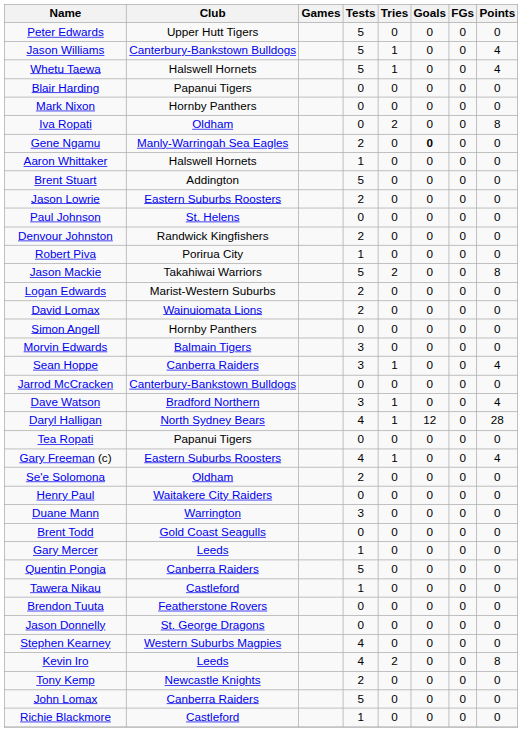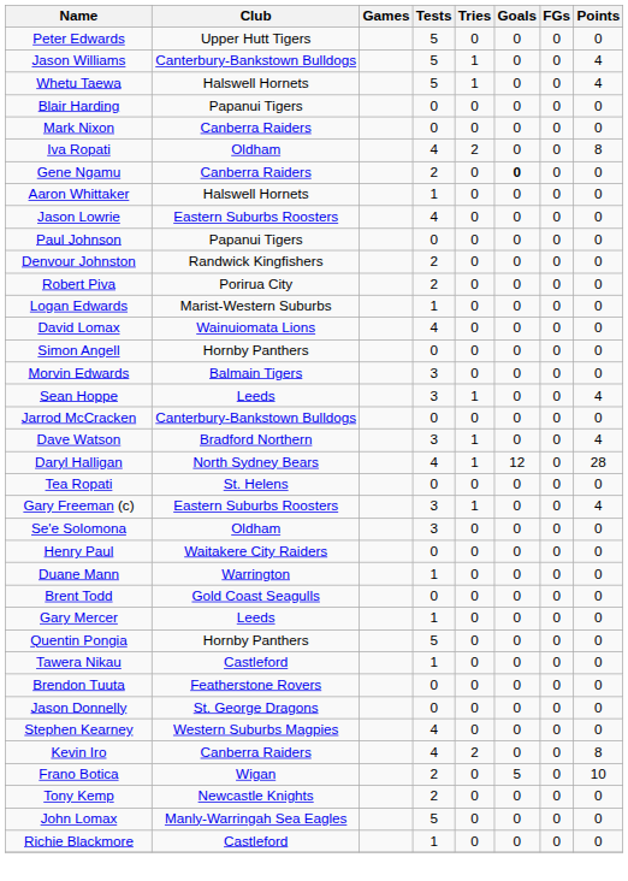 <table class="wikitable sortable" style="text-align: center;">
 <tr>
 <th style="width:10em">Name</th>
 <th>Club</th>
 <th>Games</th>
 <th>Tests</th>
 <th>Tries</th>
 <th>Goals</th>
 <th>FGs</th>
 <th>Points</th>
 </tr>
 <tr>
 <td><a href='#'>Peter Edwards</a></td>
 <td> Upper Hutt Tigers</td>
 <td></td>
 <td>5</td>
 <td>0</td>
 <td>0</td>
 <td>0</td>
 <td>0</td>
 </tr>
 <tr>
 <td><a href='#'>Jason Williams</a></td>
 <td> <a href='#'>Canterbury-Bankstown Bulldogs</a></td>
 <td></td>
 <td>5</td>
 <td>1</td>
 <td>0</td>
 <td>0</td>
 <td>4</td>
 </tr>
 <tr>
 <td><a href='#'>Whetu Taewa</a></td>
 <td> Halswell Hornets</td>
 <td></td>
 <td>5</td>
 <td>1</td>
 <td>0</td>
 <td>0</td>
 <td>4</td>
 </tr>
 <tr>
 <td><a href='#'>Blair Harding</a></td>
 <td> Papanui Tigers</td>
 <td></td>
 <td>0</td>
 <td>0</td>
 <td>0</td>
 <td>0</td>
 <td>0</td>
 </tr>
 <tr>
 <td><a href='#'>Mark Nixon</a></td>
-<td> Hornby Panthers</td>
+<td> <a href='#'>Canberra Raiders</a></td>
 <td></td>
 <td>0</td>
 <td>0</td>
 <td>0</td>
 <td>0</td>
 <td>0</td>
 </tr>
 <tr>
 <td><a href='#'>Iva Ropati</a></td>
 <td> <a href='#'>Oldham</a></td>
 <td></td>
-<td>0</td>
+<td>4</td>
 <td>2</td>
 <td>0</td>
 <td>0</td>
 <td>8</td>
 </tr>
 <tr>
 <td><a href='#'>Gene Ngamu</a></td>
-<td> <a href='#'>Manly-Warringah Sea Eagles</a></td>
+<td> <a href='#'>Canberra Raiders</a></td>
 <td></td>
 <td>2</td>
 <td>0</td>
 <td><strong>0</strong></td>
 <td>0</td>
 <td>0</td>
 </tr>
 <tr>
 <td><a href='#'>Aaron Whittaker</a></td>
 <td>Halswell Hornets</td>
 <td></td>
 <td>1</td>
 <td>0</td>
 <td>0</td>
 <td>0</td>
 <td>0</td>
 </tr>
 <tr>
-<td><a href='#'>Brent Stuart</a></td>
-<td>Addington</td>
-<td></td>
-<td>5</td>
-<td>0</td>
-<td>0</td>
-<td>0</td>
-<td>0</td>
-</tr>
-<tr>
 <td><a href='#'>Jason Lowrie</a></td>
 <td> <a href='#'>Eastern Suburbs Roosters</a></td>
 <td></td>
-<td>2</td>
+<td>4</td>
 <td>0</td>
 <td>0</td>
 <td>0</td>
 <td>0</td>
 </tr>
 <tr>
 <td><a href='#'>Paul Johnson</a></td>
-<td> <a href='#'>St. Helens</a></td>
+<td> Papanui Tigers</td>
 <td></td>
 <td>0</td>
 <td>0</td>
 <td>0</td>
 <td>0</td>
 <td>0</td>
 </tr>
 <tr>
 <td><a href='#'>Denvour Johnston</a></td>
 <td> Randwick Kingfishers</td>
 <td></td>
 <td>2</td>
 <td>0</td>
 <td>0</td>
 <td>0</td>
 <td>0</td>
 </tr>
 <tr>
 <td><a href='#'>Robert Piva</a></td>
 <td> Porirua City</td>
 <td></td>
-<td>1</td>
+<td>2</td>
 <td>0</td>
 <td>0</td>
 <td>0</td>
 <td>0</td>
 </tr>
 <tr>
-<td><a href='#'>Jason Mackie</a></td>
-<td> Takahiwai Warriors</td>
-<td></td>
-<td>5</td>
-<td>2</td>
-<td>0</td>
-<td>0</td>
-<td>8</td>
-</tr>
-<tr>
 <td><a href='#'>Logan Edwards</a></td>
 <td>Marist-Western Suburbs</td>
 <td></td>
-<td>2</td>
+<td>1</td>
 <td>0</td>
 <td>0</td>
 <td>0</td>
 <td>0</td>
 </tr>
 <tr>
 <td><a href='#'>David Lomax</a></td>
 <td><a href='#'>Wainuiomata Lions</a></td>
 <td></td>
-<td>2</td>
+<td>4</td>
 <td>0</td>
 <td>0</td>
 <td>0</td>
 <td>0</td>
 </tr>
 <tr>
 <td><a href='#'>Simon Angell</a></td>
 <td> Hornby Panthers</td>
 <td></td>
 <td>0</td>
 <td>0</td>
 <td>0</td>
 <td>0</td>
 <td>0</td>
 </tr>
 <tr>
 <td><a href='#'>Morvin Edwards</a></td>
 <td> <a href='#'>Balmain Tigers</a></td>
 <td></td>
 <td>3</td>
 <td>0</td>
 <td>0</td>
 <td>0</td>
 <td>0</td>
 </tr>
 <tr>
 <td><a href='#'>Sean Hoppe</a></td>
-<td> <a href='#'>Canberra Raiders</a></td>
+<td> <a href='#'>Leeds</a></td>
 <td></td>
 <td>3</td>
 <td>1</td>
 <td>0</td>
 <td>0</td>
 <td>4</td>
 </tr>
 <tr>
 <td><a href='#'>Jarrod McCracken</a></td>
 <td> <a href='#'>Canterbury-Bankstown Bulldogs</a></td>
 <td></td>
 <td>0</td>
 <td>0</td>
 <td>0</td>
 <td>0</td>
 <td>0</td>
 </tr>
 <tr>
 <td><a href='#'>Dave Watson</a></td>
 <td> <a href='#'>Bradford Northern</a></td>
 <td></td>
 <td>3</td>
 <td>1</td>
 <td>0</td>
 <td>0</td>
 <td>4</td>
 </tr>
 <tr>
 <td><a href='#'>Daryl Halligan</a></td>
 <td> <a href='#'>North Sydney Bears</a></td>
 <td></td>
 <td>4</td>
 <td>1</td>
 <td>12</td>
 <td>0</td>
 <td>28</td>
 </tr>
 <tr>
 <td><a href='#'>Tea Ropati</a></td>
-<td> Papanui Tigers</td>
+<td> <a href='#'>St. Helens</a></td>
 <td></td>
 <td>0</td>
 <td>0</td>
 <td>0</td>
 <td>0</td>
 <td>0</td>
 </tr>
 <tr>
 <td><a href='#'>Gary Freeman</a> (c)</td>
 <td> <a href='#'>Eastern Suburbs Roosters</a></td>
 <td></td>
-<td>4</td>
+<td>3</td>
 <td>1</td>
 <td>0</td>
 <td>0</td>
 <td>4</td>
 </tr>
 <tr>
 <td><a href='#'>Se'e Solomona</a></td>
 <td> <a href='#'>Oldham</a></td>
 <td></td>
-<td>2</td>
+<td>3</td>
 <td>0</td>
 <td>0</td>
 <td>0</td>
 <td>0</td>
 </tr>
 <tr>
 <td><a href='#'>Henry Paul</a></td>
 <td> <a href='#'>Waitakere City Raiders</a></td>
 <td></td>
 <td>0</td>
 <td>0</td>
 <td>0</td>
 <td>0</td>
 <td>0</td>
 </tr>
 <tr>
 <td><a href='#'>Duane Mann</a></td>
 <td> <a href='#'>Warrington</a></td>
 <td></td>
-<td>3</td>
+<td>1</td>
 <td>0</td>
 <td>0</td>
 <td>0</td>
 <td>0</td>
 </tr>
 <tr>
 <td><a href='#'>Brent Todd</a></td>
 <td> <a href='#'>Gold Coast Seagulls</a></td>
 <td></td>
 <td>0</td>
 <td>0</td>
 <td>0</td>
 <td>0</td>
 <td>0</td>
 </tr>
 <tr>
 <td><a href='#'>Gary Mercer</a></td>
 <td> <a href='#'>Leeds</a></td>
 <td></td>
 <td>1</td>
 <td>0</td>
 <td>0</td>
 <td>0</td>
 <td>0</td>
 </tr>
 <tr>
 <td><a href='#'>Quentin Pongia</a></td>
-<td> <a href='#'>Canberra Raiders</a></td>
+<td> Hornby Panthers</td>
 <td></td>
 <td>5</td>
 <td>0</td>
 <td>0</td>
 <td>0</td>
 <td>0</td>
 </tr>
 <tr>
 <td><a href='#'>Tawera Nikau</a></td>
 <td> <a href='#'>Castleford</a></td>
 <td></td>
 <td>1</td>
 <td>0</td>
 <td>0</td>
 <td>0</td>
 <td>0</td>
 </tr>
 <tr>
 <td><a href='#'>Brendon Tuuta</a></td>
 <td> <a href='#'>Featherstone Rovers</a></td>
 <td></td>
 <td>0</td>
 <td>0</td>
 <td>0</td>
 <td>0</td>
 <td>0</td>
 </tr>
 <tr>
 <td><a href='#'>Jason Donnelly</a></td>
 <td> <a href='#'>St. George Dragons</a></td>
 <td></td>
 <td>0</td>
 <td>0</td>
 <td>0</td>
 <td>0</td>
 <td>0</td>
 </tr>
 <tr>
 <td><a href='#'>Stephen Kearney</a></td>
 <td> <a href='#'>Western Suburbs Magpies</a></td>
 <td></td>
 <td>4</td>
 <td>0</td>
 <td>0</td>
 <td>0</td>
 <td>0</td>
 </tr>
 <tr>
 <td><a href='#'>Kevin Iro</a></td>
-<td> <a href='#'>Leeds</a></td>
+<td> <a href='#'>Canberra Raiders</a></td>
 <td></td>
 <td>4</td>
 <td>2</td>
 <td>0</td>
 <td>0</td>
 <td>8</td>
+</tr>
+<tr>
+<td><a href='#'>Frano Botica</a></td>
+<td> <a href='#'>Wigan</a></td>
+<td></td>
+<td>2</td>
+<td>0</td>
+<td>5</td>
+<td>0</td>
+<td>10</td>
 </tr>
 <tr>
 <td><a href='#'>Tony Kemp</a></td>
 <td> <a href='#'>Newcastle Knights</a></td>
 <td></td>
 <td>2</td>
 <td>0</td>
 <td>0</td>
 <td>0</td>
 <td>0</td>
 </tr>
 <tr>
 <td><a href='#'>John Lomax</a></td>
-<td> <a href='#'>Canberra Raiders</a></td>
+<td> <a href='#'>Manly-Warringah Sea Eagles</a></td>
 <td></td>
 <td>5</td>
 <td>0</td>
 <td>0</td>
 <td>0</td>
 <td>0</td>
 </tr>
 <tr>
 <td><a href='#'>Richie Blackmore</a></td>
 <td> <a href='#'>Castleford</a></td>
 <td></td>
 <td>1</td>
 <td>0</td>
 <td>0</td>
 <td>0</td>
 <td>0</td>
 </tr>
 <tr>
 </tr>
 </table>
